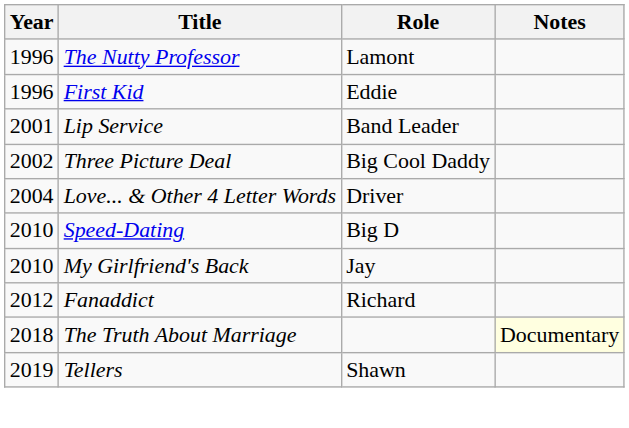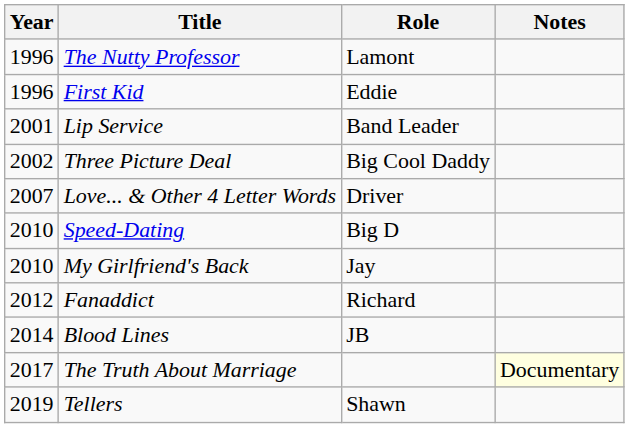 <table class="wikitable sortable">
 <tr>
 <th>Year</th>
 <th>Title</th>
 <th>Role</th>
 <th>Notes</th>
 </tr>
 <tr>
 <td>1996</td>
 <td><a href='#'><em>The Nutty Professor</em></a></td>
 <td>Lamont</td>
 <td></td>
 </tr>
 <tr>
 <td>1996</td>
 <td><em><a href='#'>First Kid</a></em></td>
 <td>Eddie</td>
 <td></td>
 </tr>
 <tr>
 <td>2001</td>
 <td><em>Lip Service</em></td>
 <td>Band Leader</td>
 <td></td>
 </tr>
 <tr>
 <td>2002</td>
 <td><em>Three Picture Deal</em></td>
 <td>Big Cool Daddy</td>
 <td></td>
 </tr>
 <tr>
-<td>2004</td>
+<td>2007</td>
 <td><em>Love... & Other 4 Letter Words</em></td>
 <td>Driver</td>
 <td></td>
 </tr>
 <tr>
 <td>2010</td>
 <td><em><a href='#'>Speed-Dating</a></em></td>
 <td>Big D</td>
 <td></td>
 </tr>
 <tr>
 <td>2010</td>
 <td><em>My Girlfriend's Back</em></td>
 <td>Jay</td>
 <td></td>
 </tr>
 <tr>
 <td>2012</td>
 <td><em>Fanaddict</em></td>
 <td>Richard</td>
 <td></td>
 </tr>
 <tr>
-<td>2018</td>
+<td>2014</td>
+<td><em>Blood Lines</em></td>
+<td>JB</td>
+<td></td>
+</tr>
+<tr>
+<td>2017</td>
 <td><em>The Truth About Marriage</em></td>
 <td></td>
 <td style="background: lightyellow;">Documentary</td>
 </tr>
 <tr>
 <td>2019</td>
 <td><em>Tellers</em></td>
 <td>Shawn</td>
 <td></td>
 </tr>
 </table>
